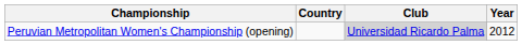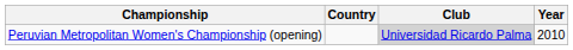 <table class="wikitable">
 <tr>
 <th>Championship</th>
 <th>Country</th>
 <th>Club</th>
 <th>Year</th>
 </tr>
 <tr>
 <td><a href='#'>Peruvian Metropolitan Women's Championship</a> (opening)</td>
 <td></td>
 <td style="background: lightgrey;"><a href='#'>Universidad Ricardo Palma</a></td>
-<td>2012</td>
+<td>2010</td>
 </tr>
 </table>
